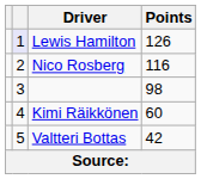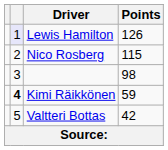 <table class="wikitable" style="font-size: 85%;">
 <tr>
 <th></th>
 <th></th>
 <th>Driver</th>
 <th>Points</th>
 </tr>
 <tr>
 <td align="left"></td>
 <td align="center" style="background: lavender;">1</td>
 <td> <a href='#'>Lewis Hamilton</a></td>
 <td align="left">126</td>
 </tr>
 <tr>
 <td align="left"></td>
 <td align="center">2</td>
 <td> <a href='#'>Nico Rosberg</a></td>
-<td align="left">116</td>
+<td align="left">115</td>
 </tr>
 <tr>
 <td align="left"></td>
 <td align="center">3</td>
 <td></td>
 <td align="left">98</td>
 </tr>
 <tr>
 <td align="left"></td>
-<td align="center">4</td>
+<td align="center"><strong>4</strong></td>
 <td> <a href='#'>Kimi Räikkönen</a></td>
-<td align="left">60</td>
+<td align="left">59</td>
 </tr>
 <tr>
 <td align="left"></td>
 <td align="center">5</td>
 <td> <a href='#'>Valtteri Bottas</a></td>
 <td align="left">42</td>
 </tr>
 <tr>
 <th colspan=4>Source:</th>
 </tr>
 </table>
